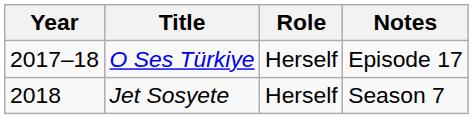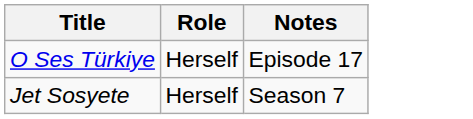 <table class="wikitable sortable plainrowheaders">
 <tr>
-<th scope="col">Year</th>
 <th scope="col">Title</th>
 <th scope="col">Role</th>
 <th scope="col" class="unsortable">Notes</th>
 </tr>
 <tr>
-<td>2017–18</td>
 <td><em><a href='#'>O Ses Türkiye</a></em></td>
 <td>Herself</td>
 <td>Episode 17</td>
 </tr>
 <tr>
-<td>2018</td>
 <td><em>Jet Sosyete</em></td>
 <td>Herself</td>
 <td>Season 7</td>
 </tr>
 </table>
